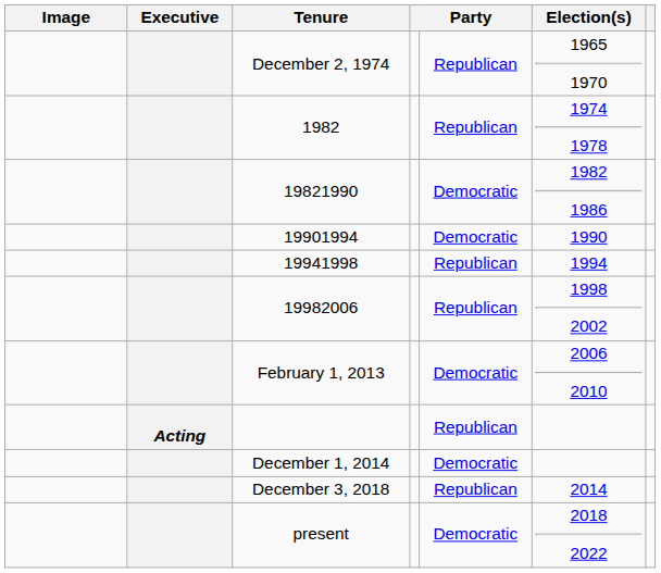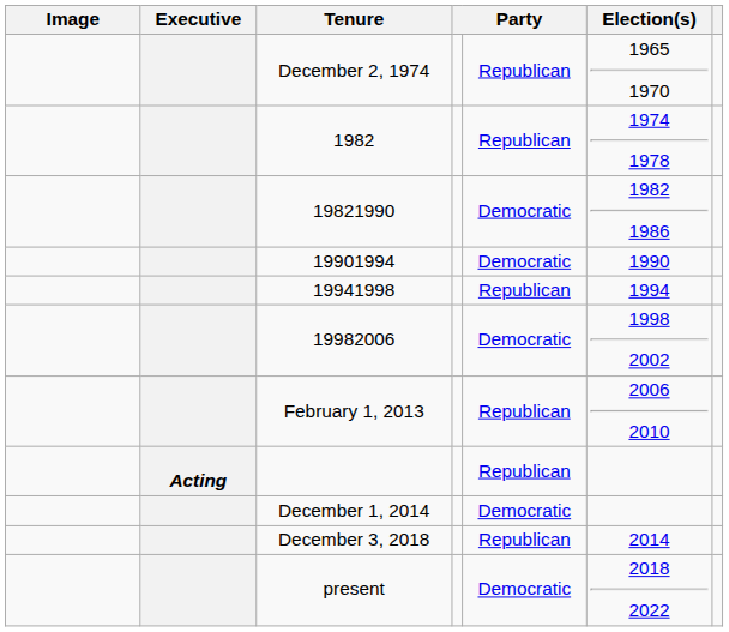 <table class="wikitable sortable plainrowheaders" style="width: 100%; text-align: center;">
 <tr>
 <th scope="col" class="unsortable" style="width: 110px;">Image</th>
 <th scope="col">Executive</th>
 <th scope="col">Tenure</th>
 <th scope="col" colspan="2">Party</th>
 <th scope="col" class="unsortable">Election(s)</th>
 <th scope="col" class="unsortable"></th>
 </tr>
 <tr>
 <td></td>
 <th scope="row" style="text-align: center;"><br></th>
 <td> December 2, 1974</td>
 <td></td>
 <td><a href='#'>Republican</a></td>
 <td>1965<hr>1970</td>
 <td></td>
 </tr>
 <tr>
 <td></td>
 <th scope="row" style="text-align: center;"><br></th>
 <td>1982</td>
 <td></td>
 <td><a href='#'>Republican</a></td>
 <td><a href='#'>1974</a><hr><a href='#'>1978</a></td>
 <td></td>
 </tr>
 <tr>
 <td></td>
 <th scope="row" style="text-align: center;"><br></th>
 <td>19821990</td>
 <td></td>
 <td><a href='#'>Democratic</a></td>
 <td><a href='#'>1982</a><hr><a href='#'>1986</a></td>
 <td></td>
 </tr>
 <tr>
 <td></td>
 <th scope="row" style="text-align: center;"><br></th>
 <td>19901994</td>
 <td></td>
 <td><a href='#'>Democratic</a></td>
 <td><a href='#'>1990</a></td>
 <td></td>
 </tr>
 <tr>
 <td></td>
 <th scope="row" style="text-align: center;"><br></th>
 <td>19941998</td>
 <td></td>
 <td><a href='#'>Republican</a></td>
 <td><a href='#'>1994</a></td>
 <td></td>
 </tr>
 <tr>
 <td></td>
 <th scope="row" style="text-align: center;"><br></th>
 <td>19982006</td>
 <td></td>
-<td><a href='#'>Republican</a></td>
+<td><a href='#'>Democratic</a></td>
 <td><a href='#'>1998</a><hr><a href='#'>2002</a></td>
 <td></td>
 </tr>
 <tr>
 <td></td>
 <th scope="row" style="text-align: center;"><br></th>
 <td> February 1, 2013</td>
 <td></td>
-<td><a href='#'>Democratic</a></td>
+<td><a href='#'>Republican</a></td>
 <td><a href='#'>2006</a><hr><a href='#'>2010</a></td>
 <td></td>
 </tr>
 <tr>
 <td></td>
 <th scope="row" style="text-align: center;"><br><em>Acting</em></th>
 <td></td>
 <td></td>
 <td><a href='#'>Republican</a></td>
 <td></td>
 <td></td>
 </tr>
 <tr>
 <td></td>
 <th scope="row" style="text-align: center;"><br></th>
 <td> December 1, 2014</td>
 <td></td>
 <td><a href='#'>Democratic</a></td>
 <td></td>
 <td></td>
 </tr>
 <tr>
 <td></td>
 <th scope="row" style="text-align: center;"><br></th>
 <td> December 3, 2018</td>
 <td></td>
 <td><a href='#'>Republican</a></td>
 <td><a href='#'>2014</a></td>
 <td></td>
 </tr>
 <tr>
 <td></td>
 <th scope="row" style="text-align: center;"><br></th>
 <td> present</td>
 <td></td>
 <td><a href='#'>Democratic</a></td>
 <td><a href='#'>2018</a><hr><a href='#'>2022</a></td>
 <td></td>
 </tr>
 </table>
